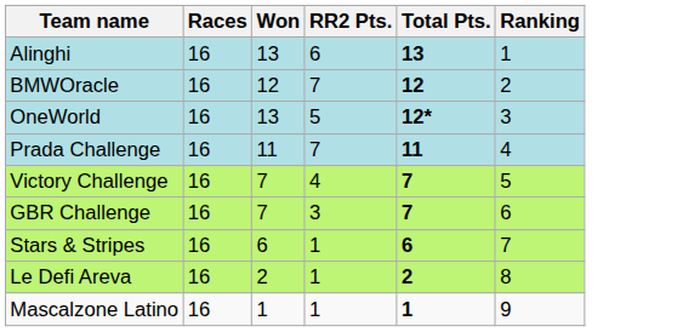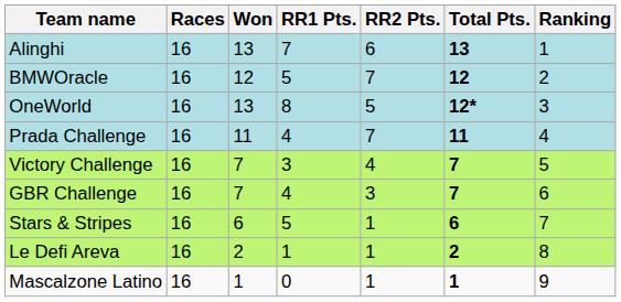 <table class="wikitable">
 <tr>
 <th>Team name</th>
 <th>Races</th>
 <th>Won</th>
+<th>RR1 Pts.</th>
 <th>RR2 Pts.</th>
 <th>Total Pts.</th>
 <th>Ranking</th>
 </tr>
 <tr style="background: #B0E0E6;">
 <td> Alinghi</td>
 <td>16</td>
 <td>13</td>
+<td>7</td>
 <td>6</td>
 <td><strong>13</strong></td>
 <td>1</td>
 </tr>
 <tr style="background: #B0E0E6;">
 <td> BMWOracle</td>
 <td>16</td>
 <td>12</td>
+<td>5</td>
 <td>7</td>
 <td><strong>12</strong></td>
 <td>2</td>
 </tr>
 <tr style="background: #B0E0E6;">
 <td> OneWorld</td>
 <td>16</td>
 <td>13</td>
+<td>8</td>
 <td>5</td>
 <td><strong>12*</strong></td>
 <td>3</td>
 </tr>
 <tr style="background: #B0E0E6;">
 <td> Prada Challenge</td>
 <td>16</td>
 <td>11</td>
+<td>4</td>
 <td>7</td>
 <td><strong>11</strong></td>
 <td>4</td>
 </tr>
 <tr style="background: #BEF574;">
 <td> Victory Challenge</td>
 <td>16</td>
 <td>7</td>
+<td>3</td>
 <td>4</td>
 <td><strong>7</strong></td>
 <td>5</td>
 </tr>
 <tr style="background: #BEF574;">
 <td> GBR Challenge</td>
 <td>16</td>
 <td>7</td>
+<td>4</td>
 <td>3</td>
 <td><strong>7</strong></td>
 <td>6</td>
 </tr>
 <tr style="background: #BEF574;">
 <td> Stars & Stripes</td>
 <td>16</td>
 <td>6</td>
+<td>5</td>
 <td>1</td>
 <td><strong>6</strong></td>
 <td>7</td>
 </tr>
 <tr style="background: #BEF574;">
 <td> Le Defi Areva</td>
 <td>16</td>
 <td>2</td>
 <td>1</td>
+<td>1</td>
 <td><strong>2</strong></td>
 <td>8</td>
 </tr>
 <tr>
 <td> Mascalzone Latino</td>
 <td>16</td>
 <td>1</td>
+<td>0</td>
 <td>1</td>
 <td><strong>1</strong></td>
 <td>9</td>
 </tr>
 </table>
